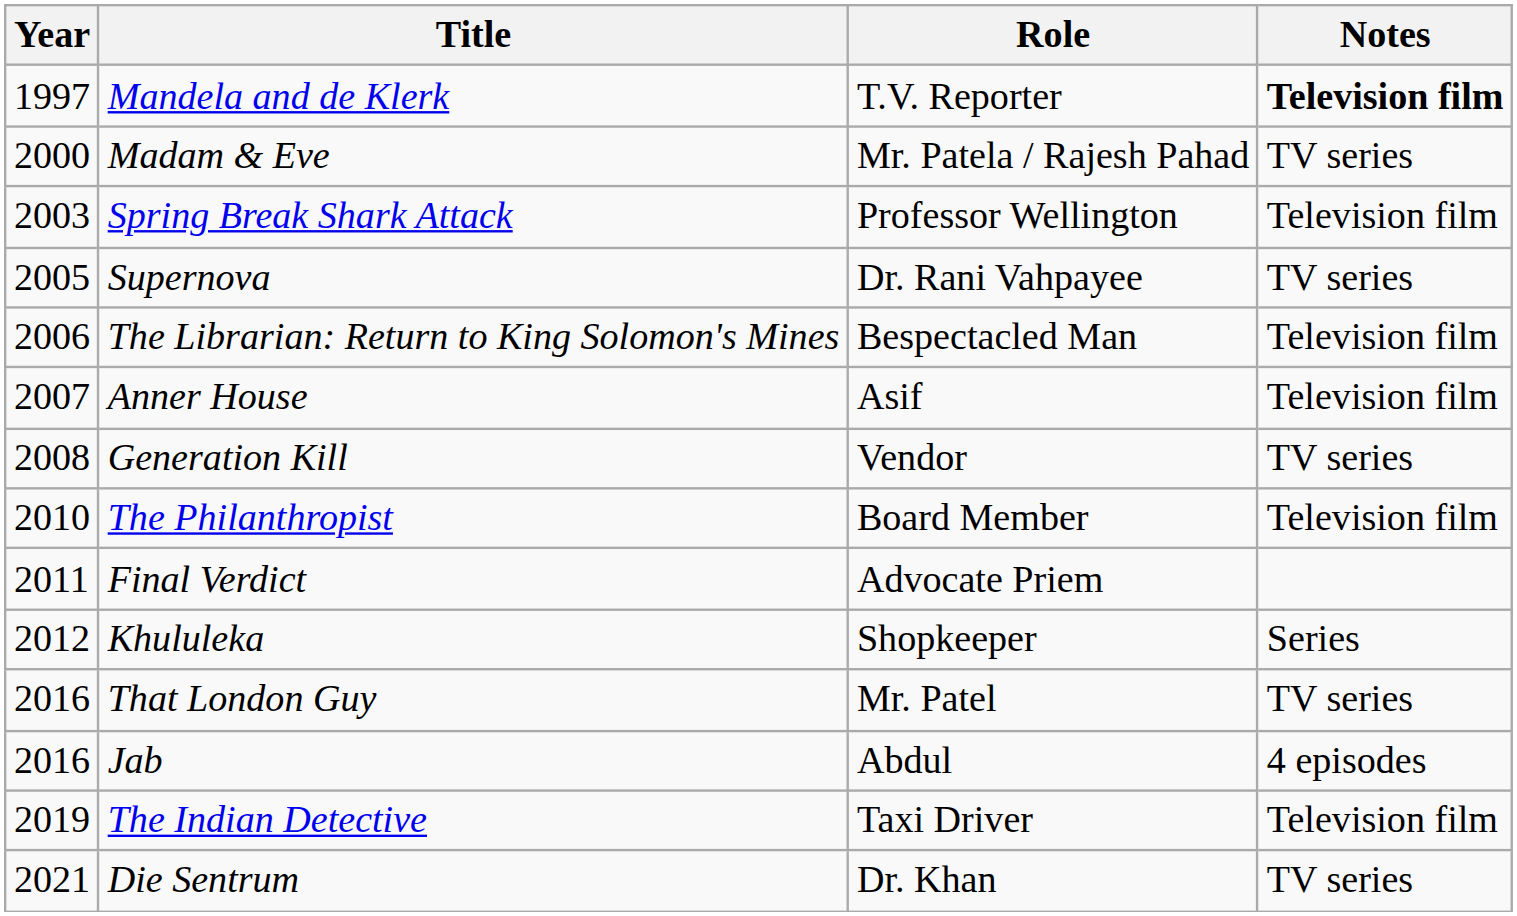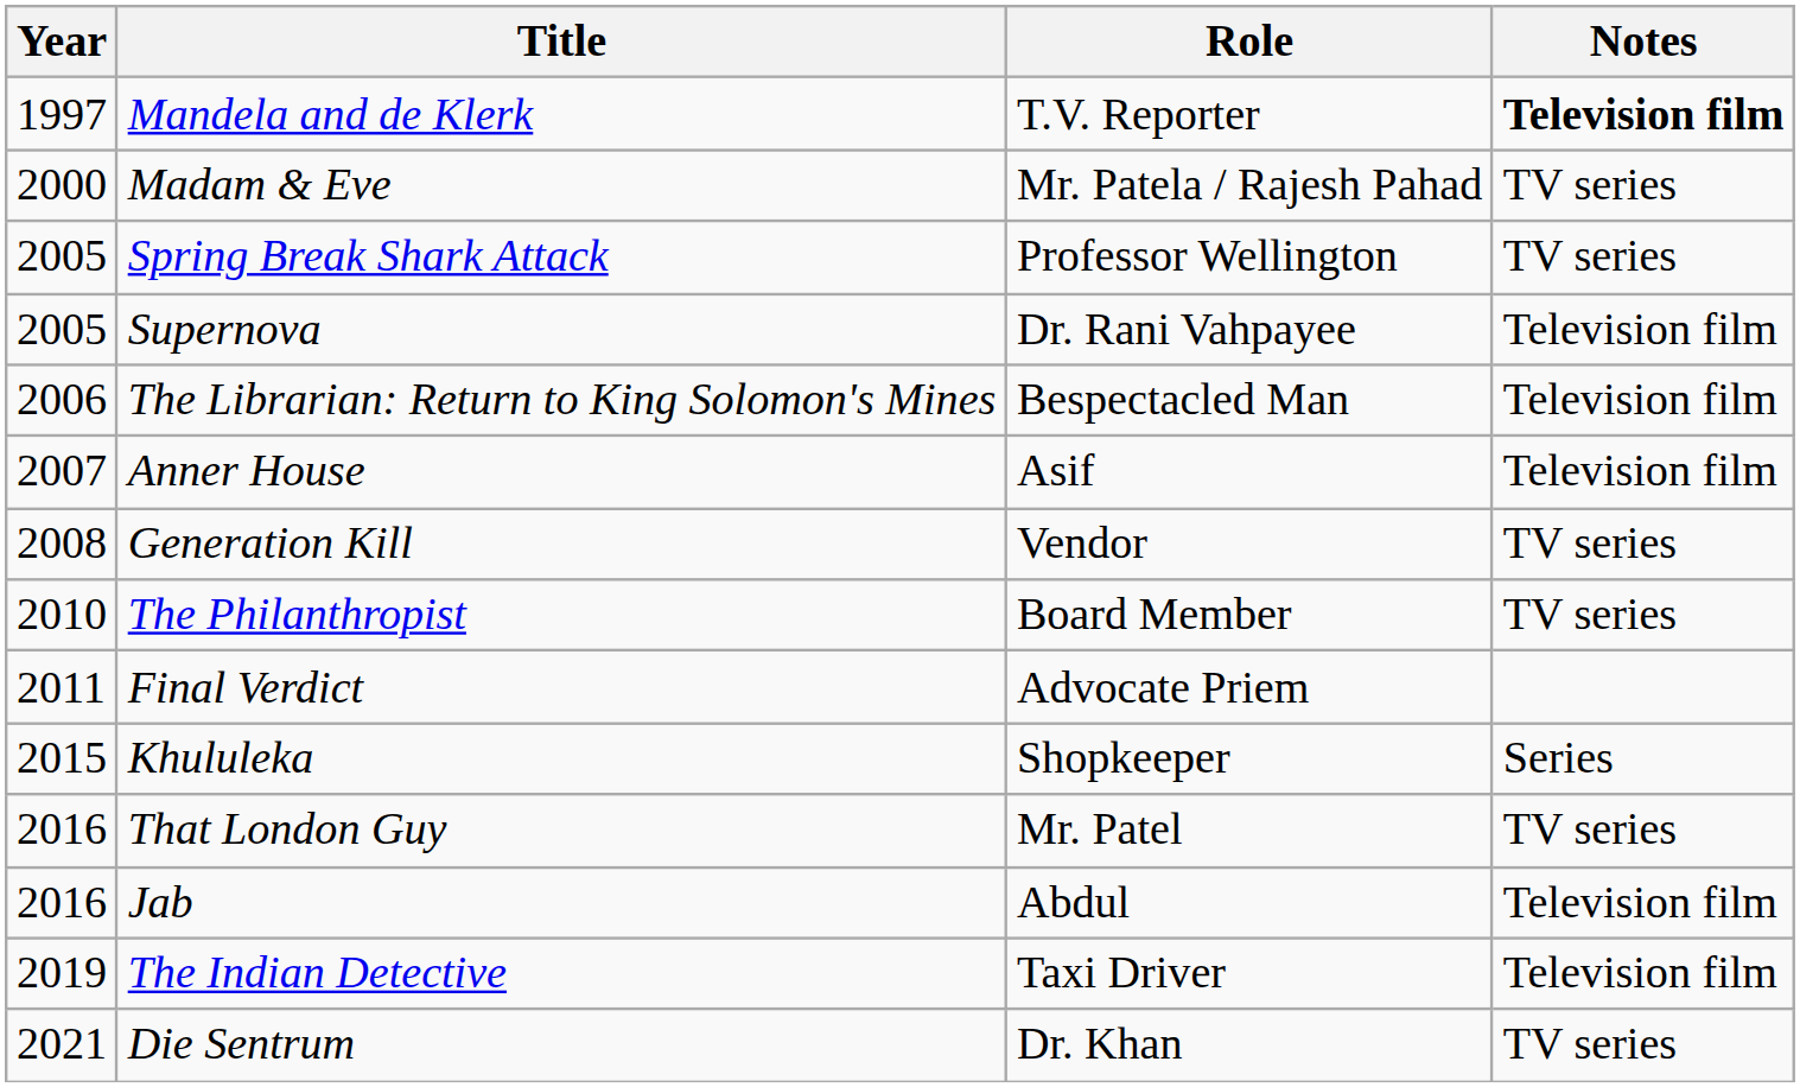 <table class="wikitable sortable">
 <tr>
 <th>Year</th>
 <th>Title</th>
 <th>Role</th>
 <th class="unsortable">Notes</th>
 </tr>
 <tr>
 <td>1997</td>
 <td><em><a href='#'>Mandela and de Klerk</a></em></td>
 <td>T.V. Reporter</td>
 <td><strong>Television film</strong></td>
 </tr>
 <tr>
 <td>2000</td>
 <td><em>Madam & Eve</em></td>
 <td>Mr. Patela / Rajesh Pahad</td>
 <td>TV series</td>
 </tr>
 <tr>
-<td>2003</td>
+<td>2005</td>
 <td><em><a href='#'>Spring Break Shark Attack</a></em></td>
 <td>Professor Wellington</td>
-<td>Television film</td>
+<td>TV series</td>
 </tr>
 <tr>
 <td>2005</td>
 <td><em>Supernova</em></td>
 <td>Dr. Rani Vahpayee</td>
-<td>TV series</td>
+<td>Television film</td>
 </tr>
 <tr>
 <td>2006</td>
 <td><em>The Librarian: Return to King Solomon's Mines</em></td>
 <td>Bespectacled Man</td>
 <td>Television film</td>
 </tr>
 <tr>
 <td>2007</td>
 <td><em>Anner House</em></td>
 <td>Asif</td>
 <td>Television film</td>
 </tr>
 <tr>
 <td>2008</td>
 <td><em>Generation Kill</em></td>
 <td>Vendor</td>
 <td>TV series</td>
 </tr>
 <tr>
 <td>2010</td>
 <td><em><a href='#'>The Philanthropist</a></em></td>
 <td>Board Member</td>
-<td>Television film</td>
+<td>TV series</td>
 </tr>
 <tr>
 <td>2011</td>
 <td><em>Final Verdict</em></td>
 <td>Advocate Priem</td>
 <td></td>
 </tr>
 <tr>
-<td>2012</td>
+<td>2015</td>
 <td><em>Khululeka</em></td>
 <td>Shopkeeper</td>
 <td>Series</td>
 </tr>
 <tr>
 <td>2016</td>
 <td><em>That London Guy</em></td>
 <td>Mr. Patel</td>
 <td>TV series</td>
 </tr>
 <tr>
 <td>2016</td>
 <td><em>Jab</em></td>
 <td>Abdul</td>
-<td>4 episodes</td>
+<td>Television film</td>
 </tr>
 <tr>
 <td>2019</td>
 <td><em><a href='#'>The Indian Detective</a></em></td>
 <td>Taxi Driver</td>
 <td>Television film</td>
 </tr>
 <tr>
 <td>2021</td>
 <td><em>Die Sentrum</em></td>
 <td>Dr. Khan</td>
 <td>TV series</td>
 </tr>
 <tr>
 </tr>
 </table>
